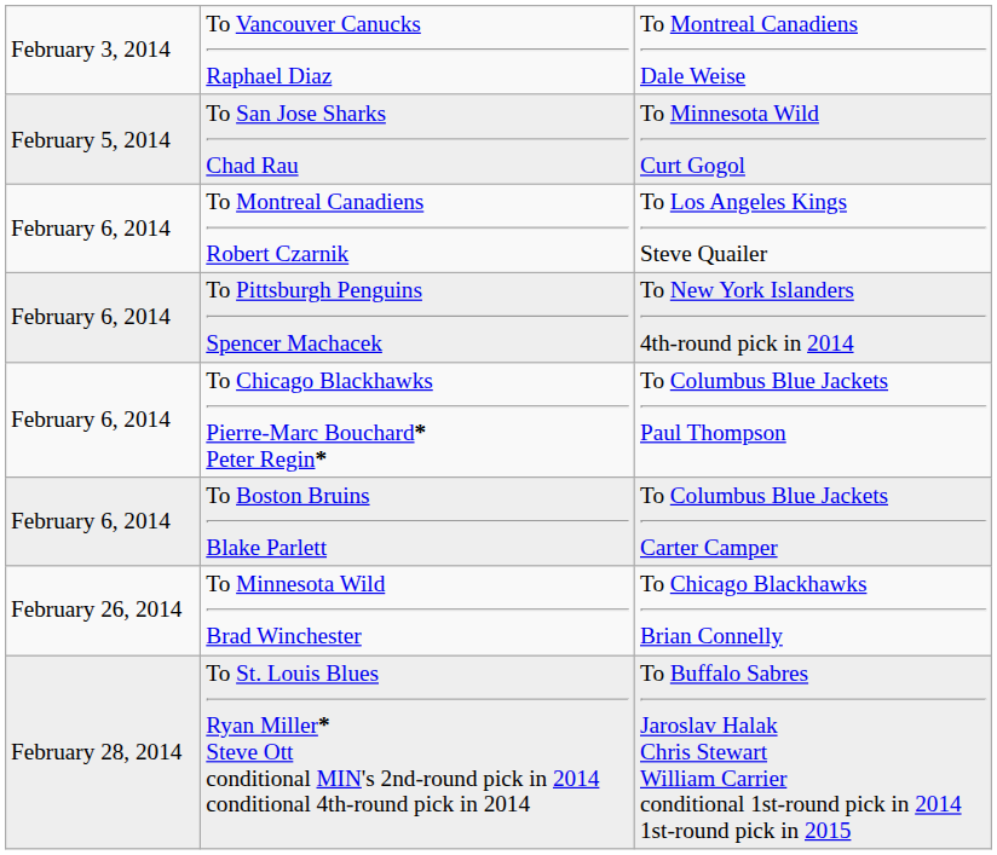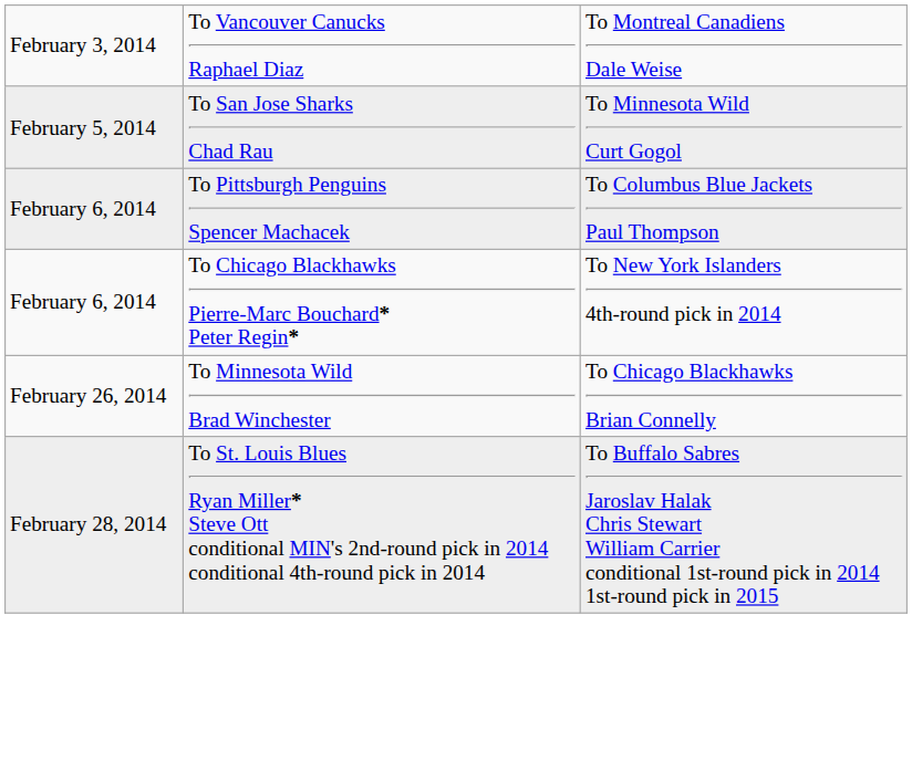 <table class="wikitable" style="border:1px solid #999999; width:680px;">
 <tr>
 <td>February 3, 2014</td>
 <td valign="top">To <a href='#'>Vancouver Canucks</a><hr><a href='#'>Raphael Diaz</a></td>
 <td valign="top">To <a href='#'>Montreal Canadiens</a><hr><a href='#'>Dale Weise</a></td>
 </tr>
 <tr bgcolor="eeeeee">
 <td>February 5, 2014</td>
 <td valign="top">To <a href='#'>San Jose Sharks</a><hr><a href='#'>Chad Rau</a></td>
 <td valign="top">To <a href='#'>Minnesota Wild</a><hr><a href='#'>Curt Gogol</a><br></td>
 </tr>
-<tr>
-<td>February 6, 2014</td>
-<td valign="top">To <a href='#'>Montreal Canadiens</a><hr><a href='#'>Robert Czarnik</a></td>
-<td valign="top">To <a href='#'>Los Angeles Kings</a><hr>Steve Quailer</td>
-</tr>
 <tr bgcolor="eeeeee">
 <td>February 6, 2014</td>
 <td valign="top">To <a href='#'>Pittsburgh Penguins</a><hr><a href='#'>Spencer Machacek</a></td>
-<td valign="top">To <a href='#'>New York Islanders</a><hr>4th-round pick in <a href='#'>2014</a></td>
+<td valign="top">To <a href='#'>Columbus Blue Jackets</a><hr><a href='#'>Paul Thompson</a></td>
 </tr>
 <tr>
 <td>February 6, 2014</td>
 <td valign="top">To <a href='#'>Chicago Blackhawks</a><hr><a href='#'>Pierre-Marc Bouchard</a><span><strong>*</strong></span><br><a href='#'>Peter Regin</a><span><strong>*</strong></span></td>
-<td valign="top">To <a href='#'>Columbus Blue Jackets</a><hr><a href='#'>Paul Thompson</a></td>
-</tr>
-<tr bgcolor="eeeeee">
-<td>February 6, 2014</td>
-<td valign="top">To <a href='#'>Boston Bruins</a><hr><a href='#'>Blake Parlett</a></td>
-<td valign="top">To <a href='#'>Columbus Blue Jackets</a><hr><a href='#'>Carter Camper</a></td>
+<td valign="top">To <a href='#'>New York Islanders</a><hr>4th-round pick in <a href='#'>2014</a></td>
 </tr>
 <tr>
 <td>February 26, 2014</td>
 <td valign="top">To <a href='#'>Minnesota Wild</a><hr><a href='#'>Brad Winchester</a></td>
 <td valign="top">To <a href='#'>Chicago Blackhawks</a><hr><a href='#'>Brian Connelly</a></td>
 </tr>
 <tr bgcolor="eeeeee">
 <td>February 28, 2014</td>
 <td valign="top">To <a href='#'>St. Louis Blues</a><hr><a href='#'>Ryan Miller</a><span><strong>*</strong></span><br><a href='#'>Steve Ott</a><br>conditional <a href='#'>MIN</a>'s 2nd-round pick in <a href='#'>2014</a><br>conditional 4th-round pick in 2014</td>
 <td valign="top">To <a href='#'>Buffalo Sabres</a><hr><a href='#'>Jaroslav Halak</a><br><a href='#'>Chris Stewart</a><br><a href='#'>William Carrier</a><br>conditional 1st-round pick in <a href='#'>2014</a><br>1st-round pick in <a href='#'>2015</a></td>
 </tr>
 </table>
